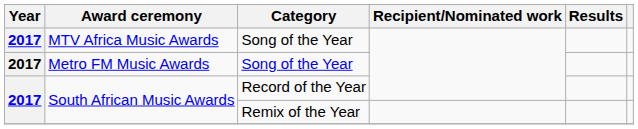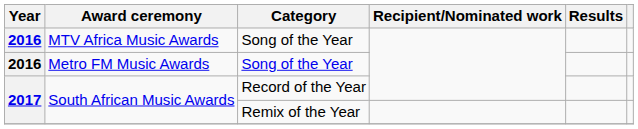 <table class="wikitable plainrowheaders">
 <tr>
 <th>Year</th>
 <th>Award ceremony</th>
 <th>Category</th>
 <th>Recipient/Nominated work</th>
 <th>Results</th>
 <th></th>
 </tr>
 <tr>
-<th scope="row"><a href='#'>2017</a></th>
+<th scope="row"><a href='#'>2016</a></th>
 <td><a href='#'>MTV Africa Music Awards</a></td>
 <td>Song of the Year</td>
 <td rowspan="3"></td>
 <td></td>
 <td></td>
 </tr>
 <tr>
-<th scope="row">2017</th>
+<th scope="row">2016</th>
 <td><a href='#'>Metro FM Music Awards</a></td>
 <td><a href='#'>Song of the Year</a></td>
 <td></td>
 <td></td>
 </tr>
 <tr>
 <th scope="row" rowspan="2"><a href='#'>2017</a></th>
 <td rowspan="2"><a href='#'>South African Music Awards</a></td>
 <td>Record of the Year</td>
 <td></td>
 <td></td>
 </tr>
 <tr>
 <td>Remix of the Year</td>
 <td></td>
 <td></td>
 <td></td>
 </tr>
 <tr>
 </tr>
 </table>
